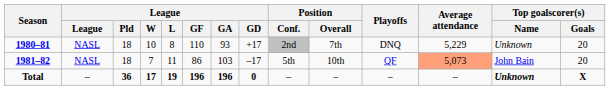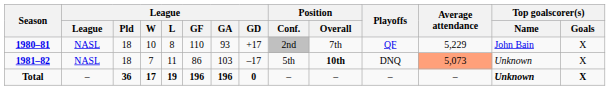 <table class="wikitable" width=100% style="font-size:90%; text-align:center;">
 <tr style="background:#f0f6ff;">
 <th rowspan=2>Season</th>
 <th colspan=7>League</th>
 <th colspan=2>Position</th>
 <th rowspan=2>Playoffs</th>
 <th rowspan=2>Average <br> attendance</th>
 <th colspan=2>Top goalscorer(s)</th>
 </tr>
 <tr>
 <th>League</th>
 <th>Pld</th>
 <th>W</th>
 <th>L</th>
 <th>GF</th>
 <th>GA</th>
 <th>GD</th>
 <th>Conf.</th>
 <th>Overall</th>
 <th>Name</th>
 <th>Goals</th>
 </tr>
 <tr>
 <td><strong><a href='#'>1980–81</a></strong></td>
 <td><a href='#'>NASL</a></td>
 <td>18</td>
 <td>10</td>
 <td>8</td>
 <td>110</td>
 <td>93</td>
 <td>+17</td>
 <td bgcolor=silver>2nd</td>
 <td>7th</td>
-<td>DNQ</td>
+<td><a href='#'>QF</a></td>
 <td>5,229</td>
-<td align="left"><em>Unknown</em></td>
-<td>20</td>
+<td align="left"> <a href='#'>John Bain</a></td>
+<td>X</td>
 </tr>
 <tr>
 <td><strong><a href='#'>1981–82</a></strong></td>
 <td><a href='#'>NASL</a></td>
 <td>18</td>
 <td>7</td>
 <td>11</td>
 <td>86</td>
 <td>103</td>
 <td>–17</td>
 <td>5th</td>
-<td>10th</td>
-<td><a href='#'>QF</a></td>
+<td><strong>10th</strong></td>
+<td>DNQ</td>
 <td style="background: lightsalmon;">5,073</td>
-<td align="left"> <a href='#'>John Bain</a></td>
-<td>20</td>
+<td align="left"><em>Unknown</em></td>
+<td>X</td>
 </tr>
 <tr>
 <td><strong>Total</strong></td>
 <td>–</td>
 <td><strong>36</strong></td>
 <td><strong>17</strong></td>
 <td><strong>19</strong></td>
 <td><strong>196</strong></td>
 <td><strong>196</strong></td>
 <td><strong>0</strong></td>
 <td>–</td>
 <td>–</td>
 <td>–</td>
 <td>–</td>
 <td align="left"><strong><em>Unknown</em></strong></td>
 <td><strong>X</strong></td>
 </tr>
 </table>
